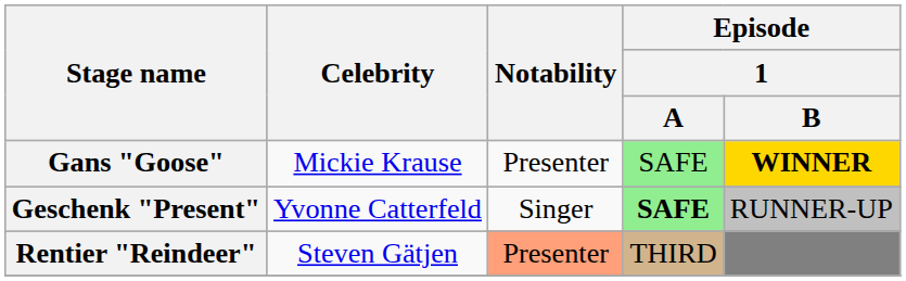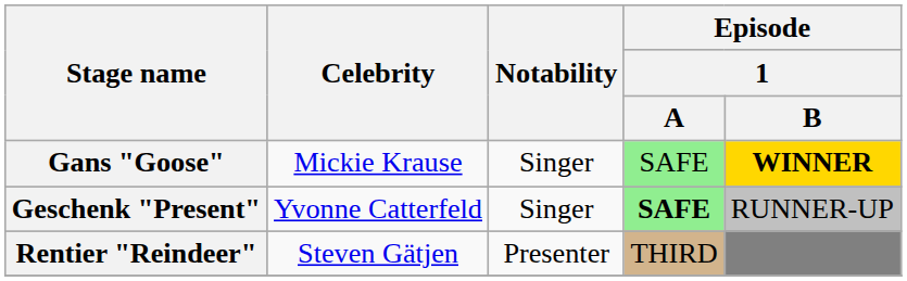 <table class="wikitable" style="text-align:center; ">
 <tr>
 <th rowspan="3">Stage name</th>
 <th rowspan="3">Celebrity</th>
 <th rowspan="3">Notability</th>
 <th colspan="2">Episode</th>
 </tr>
 <tr>
 <th colspan="2">1</th>
 </tr>
 <tr>
 <th>A</th>
 <th>B</th>
 </tr>
 <tr>
 <th>Gans "Goose"</th>
 <td><a href='#'>Mickie Krause</a></td>
-<td>Presenter</td>
+<td>Singer</td>
 <td bgcolor=lightgreen>SAFE</td>
 <td bgcolor=gold><strong>WINNER</strong></td>
 </tr>
 <tr>
 <th>Geschenk "Present"</th>
 <td><a href='#'>Yvonne Catterfeld</a></td>
 <td>Singer</td>
 <td bgcolor=lightgreen><strong>SAFE</strong></td>
 <td bgcolor=silver>RUNNER-UP</td>
 </tr>
 <tr>
 <th>Rentier "Reindeer"</th>
 <td><a href='#'>Steven Gätjen</a></td>
-<td style="background: lightsalmon;">Presenter</td>
+<td>Presenter</td>
 <td bgcolor=tan>THIRD</td>
 <td bgcolor=grey></td>
 </tr>
 <tr>
 </tr>
 </table>
